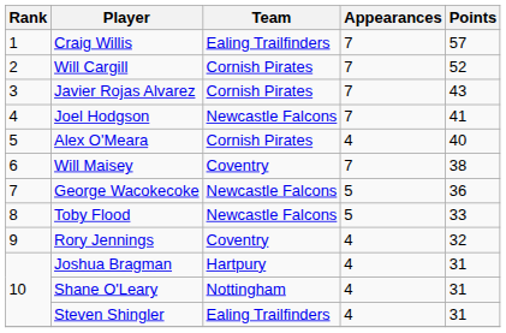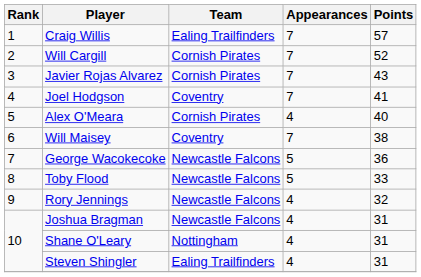 <table class="wikitable">
 <tr>
 <th>Rank</th>
 <th>Player</th>
 <th>Team</th>
 <th>Appearances</th>
 <th>Points</th>
 </tr>
 <tr>
 <td>1</td>
 <td> <a href='#'>Craig Willis</a></td>
 <td><a href='#'>Ealing Trailfinders</a></td>
 <td>7</td>
 <td>57</td>
 </tr>
 <tr>
 <td>2</td>
 <td> <a href='#'>Will Cargill</a></td>
 <td><a href='#'>Cornish Pirates</a></td>
 <td>7</td>
 <td>52</td>
 </tr>
 <tr>
 <td>3</td>
 <td> <a href='#'>Javier Rojas Alvarez</a></td>
 <td><a href='#'>Cornish Pirates</a></td>
 <td>7</td>
 <td>43</td>
 </tr>
 <tr>
 <td>4</td>
 <td> <a href='#'>Joel Hodgson</a></td>
-<td><a href='#'>Newcastle Falcons</a></td>
+<td><a href='#'>Coventry</a></td>
 <td>7</td>
 <td>41</td>
 </tr>
 <tr>
 <td>5</td>
 <td> <a href='#'>Alex O'Meara</a></td>
 <td><a href='#'>Cornish Pirates</a></td>
 <td>4</td>
 <td>40</td>
 </tr>
 <tr>
 <td>6</td>
 <td> <a href='#'>Will Maisey</a></td>
 <td><a href='#'>Coventry</a></td>
 <td>7</td>
 <td>38</td>
 </tr>
 <tr>
 <td>7</td>
 <td> <a href='#'>George Wacokecoke</a></td>
 <td><a href='#'>Newcastle Falcons</a></td>
 <td>5</td>
 <td>36</td>
 </tr>
 <tr>
 <td>8</td>
 <td> <a href='#'>Toby Flood</a></td>
 <td><a href='#'>Newcastle Falcons</a></td>
 <td>5</td>
 <td>33</td>
 </tr>
 <tr>
 <td>9</td>
 <td> <a href='#'>Rory Jennings</a></td>
-<td><a href='#'>Coventry</a></td>
+<td><a href='#'>Newcastle Falcons</a></td>
 <td>4</td>
 <td>32</td>
 </tr>
 <tr>
 <td rowspan=3>10</td>
 <td> <a href='#'>Joshua Bragman</a></td>
-<td><a href='#'>Hartpury</a></td>
+<td><a href='#'>Newcastle Falcons</a></td>
 <td>4</td>
 <td>31</td>
 </tr>
 <tr>
 <td> <a href='#'>Shane O'Leary</a></td>
 <td><a href='#'>Nottingham</a></td>
 <td>4</td>
 <td>31</td>
 </tr>
 <tr>
 <td> <a href='#'>Steven Shingler</a></td>
 <td><a href='#'>Ealing Trailfinders</a></td>
 <td>4</td>
 <td>31</td>
 </tr>
 <tr>
 </tr>
 </table>
